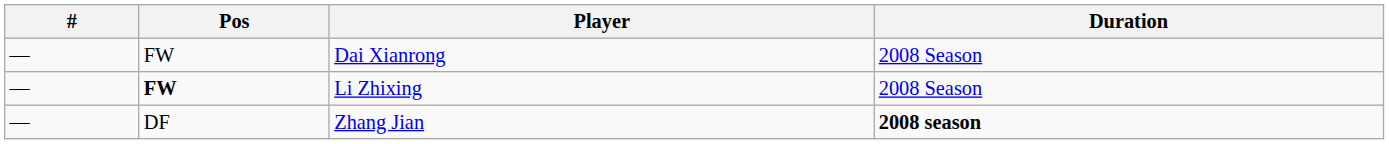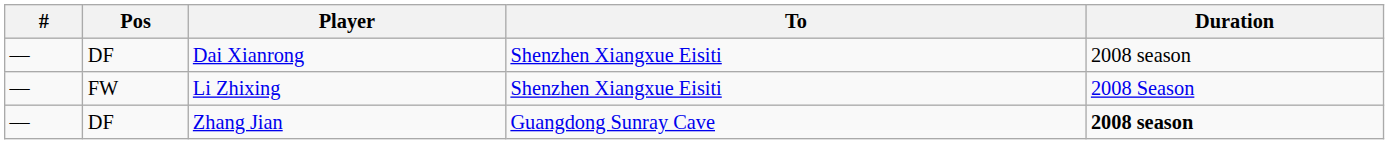 <table width=65% class="wikitable" style="text-align:center; font-size:95%; text-align:left">
 <tr>
 <th><strong>#</strong></th>
 <th><strong>Pos</strong></th>
 <th><strong>Player</strong></th>
+<th><strong>To</strong></th>
 <th><strong>Duration</strong></th>
 </tr>
 <tr --->
 <td>––</td>
-<td>FW</td>
+<td>DF</td>
 <td> <a href='#'>Dai Xianrong</a></td>
-<td><a href='#'>2008 Season</a></td>
+<td> <a href='#'>Shenzhen Xiangxue Eisiti</a></td>
+<td>2008 season</td>
 </tr>
 <tr --->
 <td>––</td>
-<td><strong>FW</strong></td>
+<td>FW</td>
 <td> <a href='#'>Li Zhixing</a></td>
+<td> <a href='#'>Shenzhen Xiangxue Eisiti</a></td>
 <td><a href='#'>2008 Season</a></td>
 </tr>
 <tr --->
 <td>––</td>
 <td>DF</td>
 <td> <a href='#'>Zhang Jian</a></td>
+<td> <a href='#'>Guangdong Sunray Cave</a></td>
 <td><strong>2008 season</strong></td>
 </tr>
 </table>
